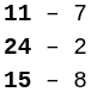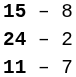 <table style="text-align:center">
 <tr>
 <th width=200></th>
 <th width=100></th>
 <th width=200></th>
 </tr>
 <tr>
 <td align=right><strong></strong></td>
-<td><strong>11</strong> – 7</td>
+<td><strong>15</strong> – 8</td>
 <td align=left></td>
 </tr>
 <tr>
 <td align=right><strong></strong></td>
 <td><strong>24</strong> – 2</td>
 <td align=left></td>
 </tr>
 <tr>
 <td align=right><strong></strong></td>
-<td><strong>15</strong> – 8</td>
+<td><strong>11</strong> – 7</td>
 <td align=left></td>
 </tr>
 </table>
